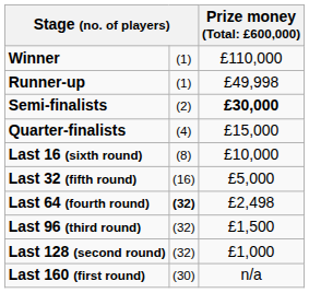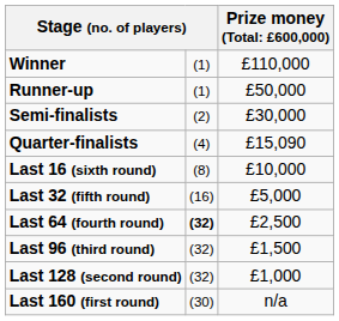 <table class="wikitable">
 <tr>
 <th colspan=2>Stage <small>(no. of players)</small></th>
 <th>Prize money<br><small>(Total: £600,000)</small></th>
 </tr>
 <tr>
 <td><strong>Winner</strong></td>
 <td align=center><small>(1)</small></td>
 <td align=center>£110,000</td>
 </tr>
 <tr>
 <td><strong>Runner-up</strong></td>
 <td align=center><small>(1)</small></td>
-<td align=center>£49,998</td>
+<td align=center>£50,000</td>
 </tr>
 <tr>
 <td><strong>Semi-finalists</strong></td>
 <td align=center><small>(2)</small></td>
-<td align=center><strong>£30,000</strong></td>
+<td align=center>£30,000</td>
 </tr>
 <tr>
 <td><strong>Quarter-finalists</strong></td>
 <td align=center><small>(4)</small></td>
-<td align=center>£15,000</td>
+<td align=center>£15,090</td>
 </tr>
 <tr>
 <td><strong>Last 16 <small>(sixth round)</small></strong></td>
 <td align=center><small>(8)</small></td>
 <td align=center>£10,000</td>
 </tr>
 <tr>
 <td><strong>Last 32 <small>(fifth round)</small></strong></td>
 <td align=center><small>(16)</small></td>
 <td align=center>£5,000</td>
 </tr>
 <tr>
 <td><strong>Last 64 <small>(fourth round)</small></strong></td>
 <td align=center><strong><small>(32)</small></strong></td>
-<td align=center>£2,498</td>
+<td align=center>£2,500</td>
 </tr>
 <tr>
 <td><strong>Last 96 <small>(third round)</small></strong></td>
 <td align=center><small>(32)</small></td>
 <td align=center>£1,500</td>
 </tr>
 <tr>
 <td><strong>Last 128 <small>(second round)</small></strong></td>
 <td align=center><small>(32)</small></td>
 <td align=center>£1,000</td>
 </tr>
 <tr>
 <td><strong>Last 160 <small>(first round)</small></strong></td>
 <td align=center><small>(30)</small></td>
 <td align=center>n/a</td>
 </tr>
 </table>
